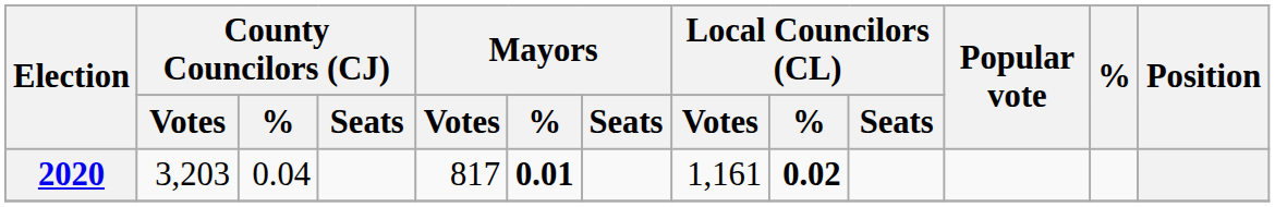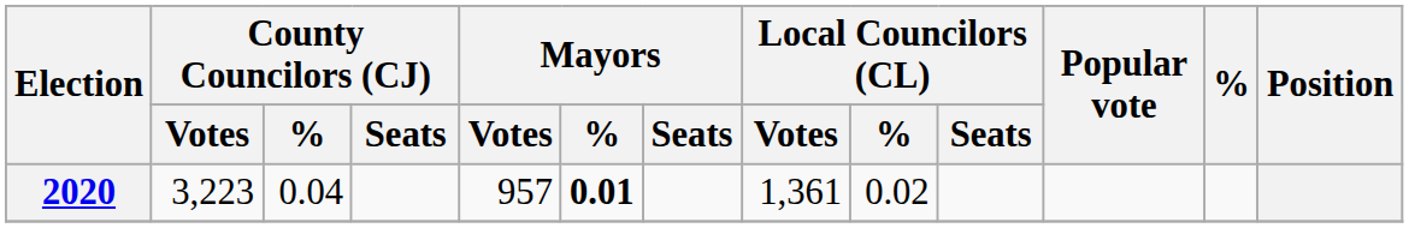 <table class="wikitable" style="text-align: right;">
 <tr>
 <th rowspan="2">Election</th>
 <th colspan="3">County Councilors (CJ)</th>
 <th colspan="3">Mayors</th>
 <th colspan="3">Local Councilors (CL)</th>
 <th rowspan="2">Popular vote</th>
 <th rowspan="2">%</th>
 <th rowspan="2">Position</th>
 </tr>
 <tr>
 <th>Votes</th>
 <th>%</th>
 <th>Seats</th>
 <th>Votes</th>
 <th>%</th>
 <th>Seats</th>
 <th>Votes</th>
 <th>%</th>
 <th>Seats</th>
 </tr>
 <tr>
 <th><a href='#'>2020</a></th>
-<td>3,203</td>
+<td>3,223</td>
 <td>0.04</td>
 <td></td>
-<td>817</td>
+<td>957</td>
 <td><strong>0.01</strong></td>
 <td></td>
-<td>1,161</td>
-<td><strong>0.02</strong></td>
+<td>1,361</td>
+<td>0.02</td>
 <td></td>
 <td></td>
 <td></td>
 <th style="text-align: center;"></th>
 </tr>
 <tr>
 </tr>
 </table>
